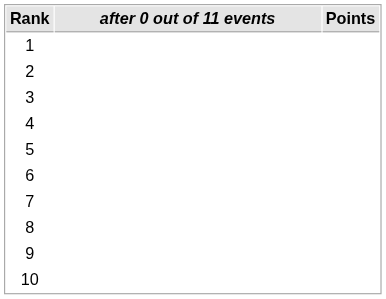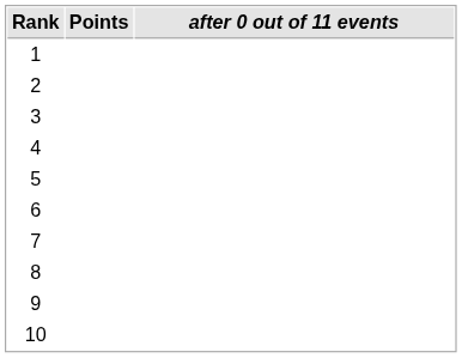 <table cellspacing="1" cellpadding="3" style="border:1px solid #AAAAAA;font-size:86%">
 <tr style="background-color: #E4E4E4;">
 <th style="border-bottom:1px solid #AAAAAA" width=10>Rank</th>
+<th style="border-bottom:1px solid #AAAAAA" width=20 align=right>Points</th>
 <th style="border-bottom:1px solid #AAAAAA" width=220><em>after 0 out of 11 events</em></th>
-<th style="border-bottom:1px solid #AAAAAA" width=20 align=right>Points</th>
 </tr>
 <tr>
 <td align=center>1</td>
+<td align=right></td>
 <td></td>
-<td align=right></td>
 </tr>
 <tr>
 <td align=center>2</td>
+<td align=right></td>
 <td></td>
-<td align=right></td>
 </tr>
 <tr>
 <td align=center>3</td>
+<td align=right></td>
 <td></td>
-<td align=right></td>
 </tr>
 <tr>
 <td align=center>4</td>
+<td align=right></td>
 <td></td>
-<td align=right></td>
 </tr>
 <tr>
 <td align=center>5</td>
+<td align=right></td>
 <td></td>
-<td align=right></td>
 </tr>
 <tr>
 <td align=center>6</td>
+<td align=right></td>
 <td></td>
-<td align=right></td>
 </tr>
 <tr>
 <td align=center>7</td>
+<td align=right></td>
 <td></td>
-<td align=right></td>
 </tr>
 <tr>
 <td align=center>8</td>
+<td align=right></td>
 <td></td>
-<td align=right></td>
 </tr>
 <tr>
 <td align=center>9</td>
+<td align=right></td>
 <td></td>
-<td align=right></td>
 </tr>
 <tr>
 <td align=center>10</td>
+<td align=right></td>
 <td></td>
-<td align=right></td>
 </tr>
 </table>
